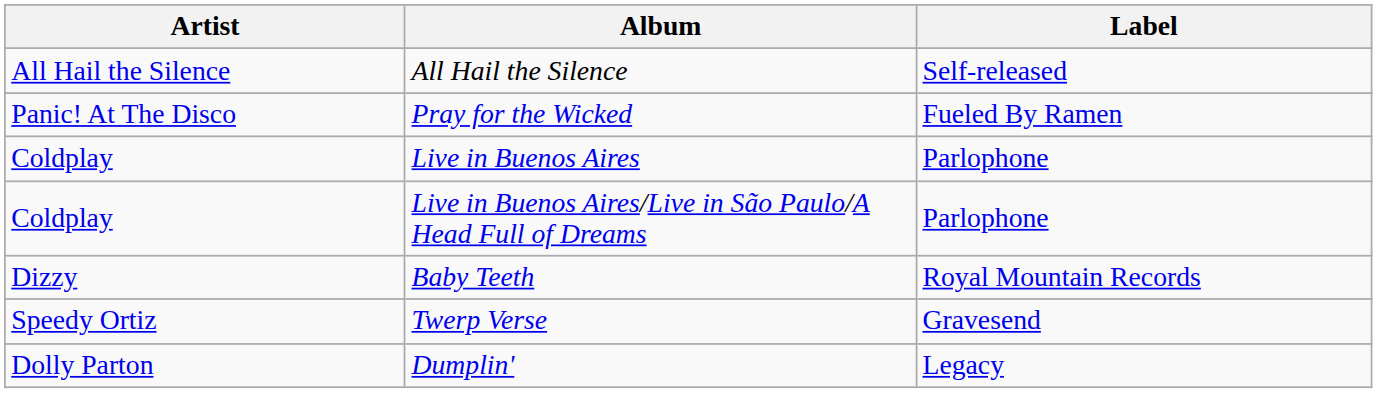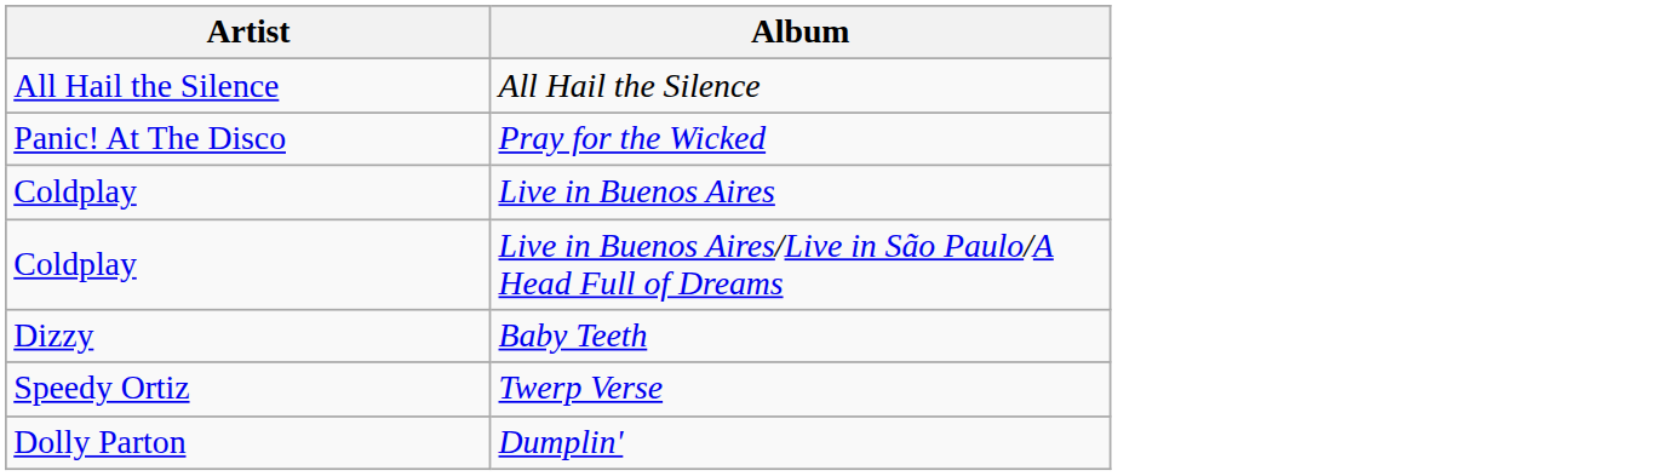 <table class="wikitable">
 <tr>
 <th scope="col" style="width:14em;">Artist</th>
 <th scope="col" style="width:18em;">Album</th>
-<th scope="col" style="width:16em;">Label</th>
 </tr>
 <tr>
 <td><a href='#'>All Hail the Silence</a></td>
 <td><em>All Hail the Silence</em></td>
-<td><a href='#'>Self-released</a></td>
 </tr>
 <tr>
 <td><a href='#'>Panic! At The Disco</a></td>
 <td><em><a href='#'>Pray for the Wicked</a></em></td>
-<td><a href='#'>Fueled By Ramen</a></td>
 </tr>
 <tr>
 <td><a href='#'>Coldplay</a></td>
 <td><em><a href='#'>Live in Buenos Aires</a></em></td>
-<td><a href='#'>Parlophone</a></td>
 </tr>
 <tr>
 <td><a href='#'>Coldplay</a></td>
 <td><em><a href='#'>Live in Buenos Aires</a>/<a href='#'>Live in São Paulo</a>/<a href='#'>A Head Full of Dreams</a></em></td>
-<td><a href='#'>Parlophone</a></td>
 </tr>
 <tr>
 <td><a href='#'>Dizzy</a></td>
 <td><em><a href='#'>Baby Teeth</a></em></td>
-<td><a href='#'>Royal Mountain Records</a></td>
 </tr>
 <tr>
 <td><a href='#'>Speedy Ortiz</a></td>
 <td><em><a href='#'>Twerp Verse</a></em></td>
-<td><a href='#'>Gravesend</a></td>
 </tr>
 <tr>
 <td><a href='#'>Dolly Parton</a></td>
 <td><em><a href='#'>Dumplin'</a></em></td>
-<td><a href='#'>Legacy</a></td>
 </tr>
 </table>
